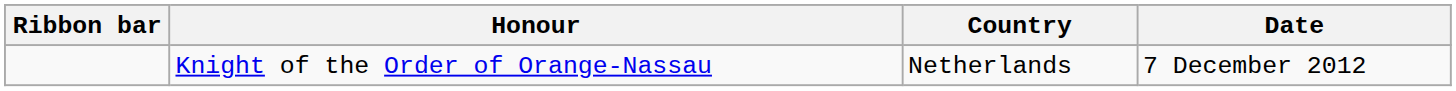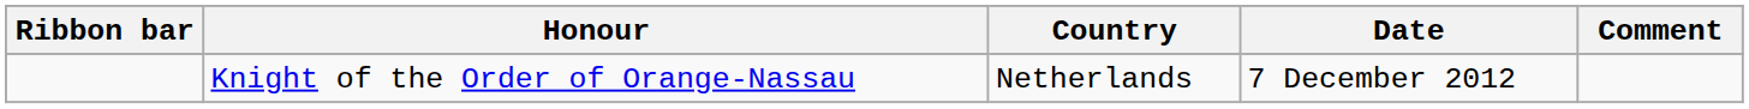 <table class="wikitable" style="width:60%;">
 <tr>
 <th style="width:80px;">Ribbon bar</th>
 <th>Honour</th>
 <th>Country</th>
 <th>Date</th>
+<th>Comment</th>
 </tr>
 <tr>
 <td></td>
 <td><a href='#'>Knight</a> of the <a href='#'>Order of Orange-Nassau</a></td>
 <td>Netherlands</td>
 <td>7 December 2012</td>
+<td></td>
 </tr>
 </table>
